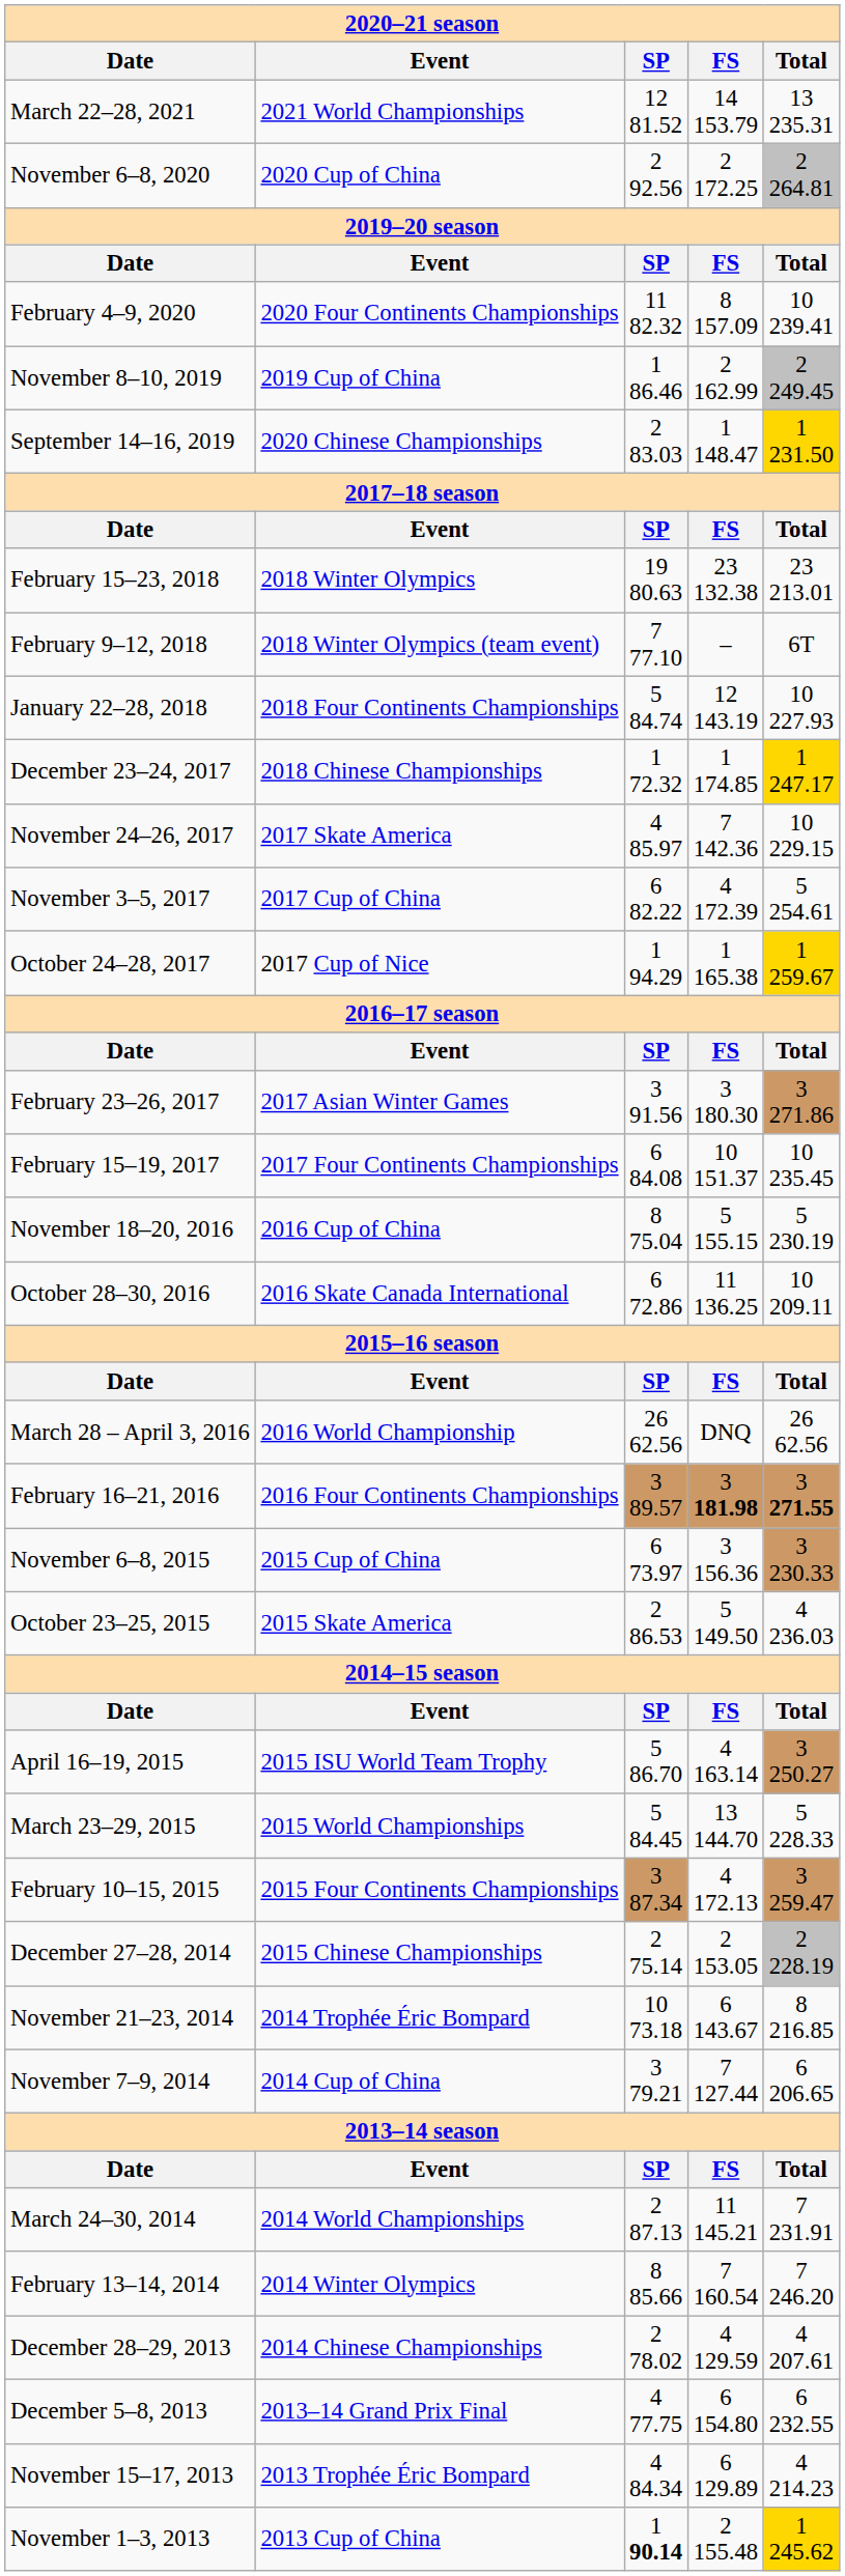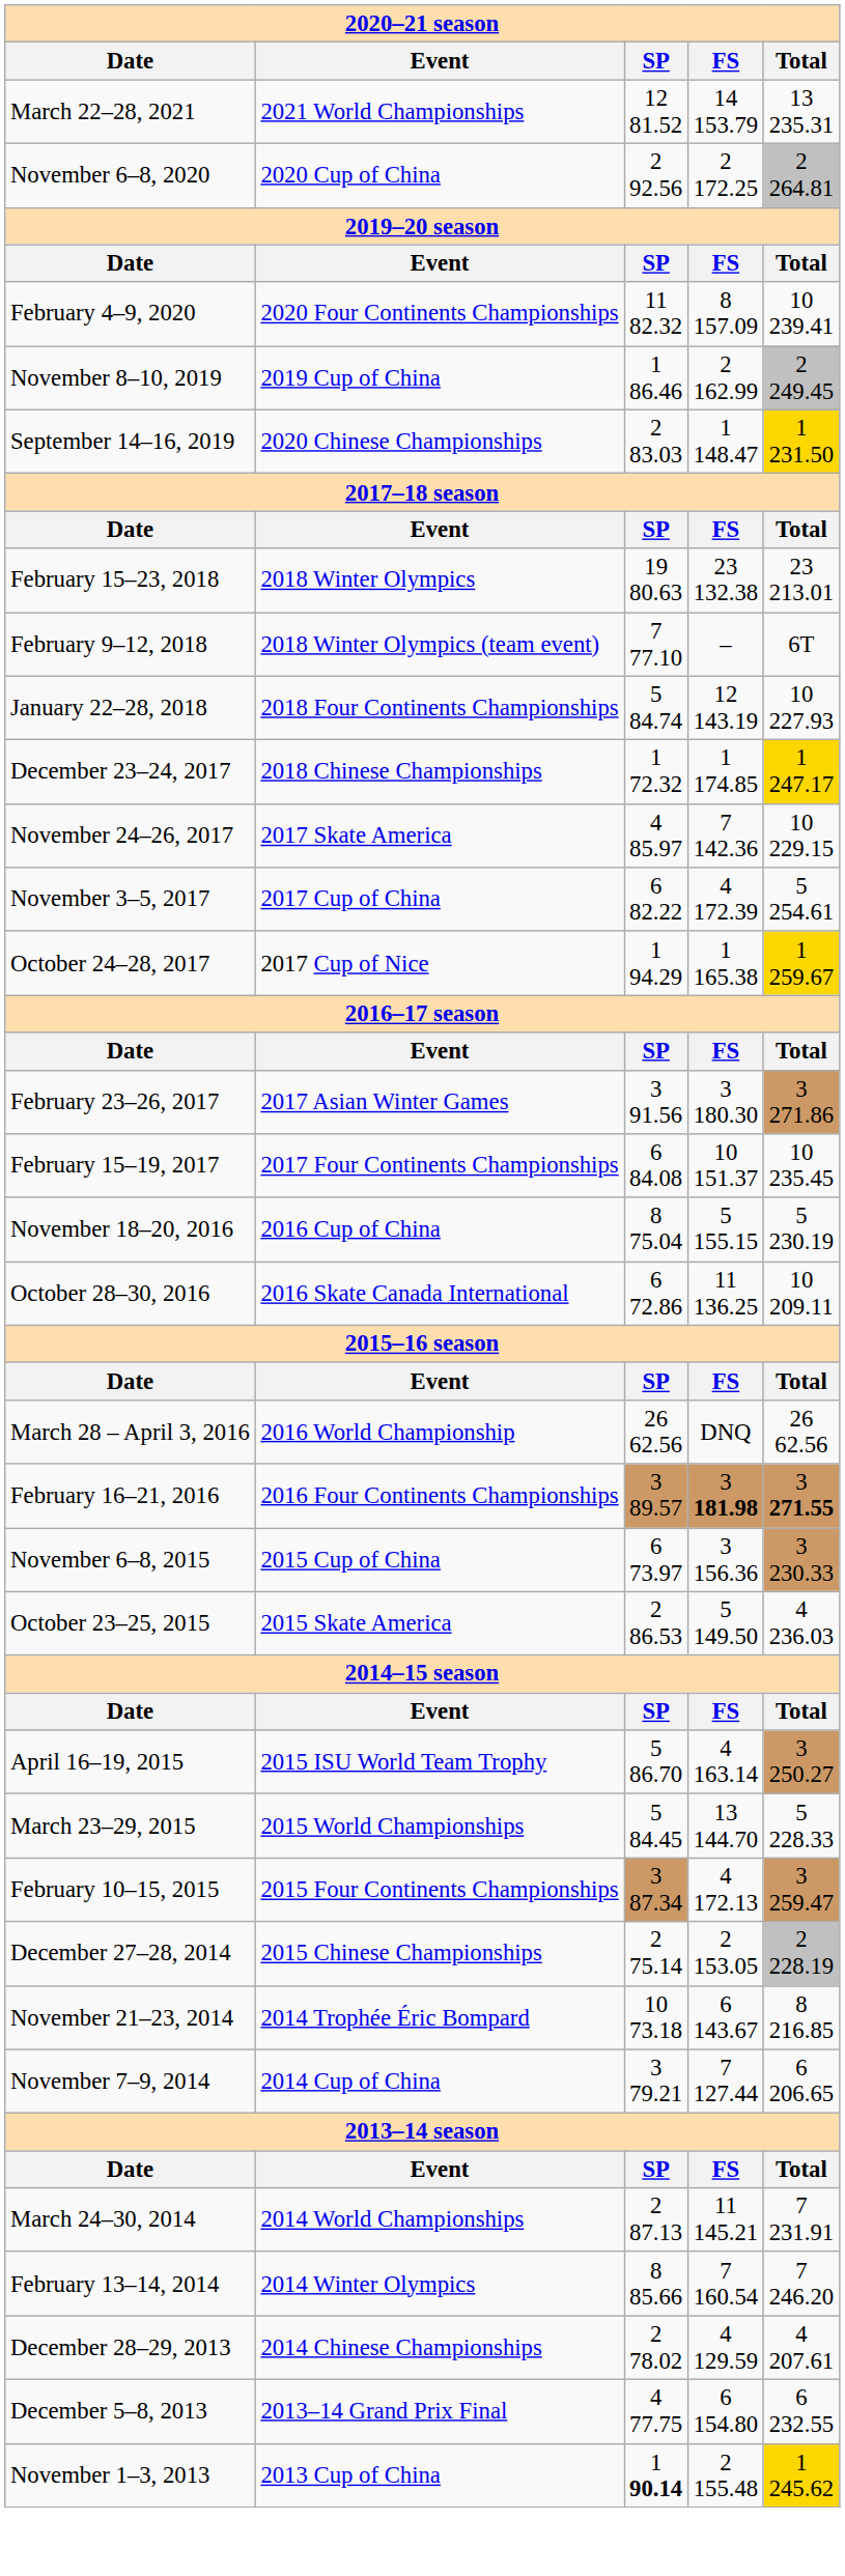 <table class="wikitable">
 <tr>
 <th style="background-color: #ffdead;" colspan=5><a href='#'>2020–21 season</a></th>
 </tr>
 <tr>
 <th>Date</th>
 <th>Event</th>
 <th><a href='#'>SP</a></th>
 <th><a href='#'>FS</a></th>
 <th>Total</th>
 </tr>
 <tr>
 <td>March 22–28, 2021</td>
 <td><a href='#'>2021 World Championships</a></td>
 <td align=center>12 <br> 81.52</td>
 <td align=center>14 <br> 153.79</td>
 <td align=center>13 <br> 235.31</td>
 </tr>
 <tr>
 <td>November 6–8, 2020</td>
 <td><a href='#'>2020 Cup of China</a></td>
 <td align=center>2 <br> 92.56</td>
 <td align=center>2 <br> 172.25</td>
 <td align=center bgcolor=silver>2 <br> 264.81</td>
 </tr>
 <tr>
 <th style="background-color: #ffdead;" colspan=5><a href='#'>2019–20 season</a></th>
 </tr>
 <tr>
 <th>Date</th>
 <th>Event</th>
 <th><a href='#'>SP</a></th>
 <th><a href='#'>FS</a></th>
 <th>Total</th>
 </tr>
 <tr>
 <td>February 4–9, 2020<br></td>
 <td><a href='#'>2020 Four Continents Championships</a></td>
 <td align=center>11<br>82.32</td>
 <td align=center>8<br>157.09</td>
 <td align=center>10<br>239.41</td>
 </tr>
 <tr>
 <td>November 8–10, 2019</td>
 <td><a href='#'>2019 Cup of China</a></td>
 <td align=center>1 <br> 86.46</td>
 <td align=center>2 <br> 162.99</td>
 <td align=center bgcolor=silver>2 <br> 249.45</td>
 </tr>
 <tr>
 <td>September 14–16, 2019</td>
 <td><a href='#'>2020 Chinese Championships</a></td>
 <td align=center>2 <br> 83.03</td>
 <td align=center>1 <br> 148.47</td>
 <td align=center bgcolor=gold>1 <br> 231.50</td>
 </tr>
 <tr>
 <th style="background-color: #ffdead;" colspan=5><a href='#'>2017–18 season</a></th>
 </tr>
 <tr>
 <th>Date</th>
 <th>Event</th>
 <th><a href='#'>SP</a></th>
 <th><a href='#'>FS</a></th>
 <th>Total</th>
 </tr>
 <tr>
 <td>February 15–23, 2018</td>
 <td><a href='#'>2018 Winter Olympics</a></td>
 <td align=center>19<br>80.63</td>
 <td align=center>23<br>132.38</td>
 <td align=center>23<br>213.01</td>
 </tr>
 <tr>
 <td>February 9–12, 2018</td>
 <td><a href='#'>2018 Winter Olympics (team event)</a></td>
 <td align=center>7<br>77.10</td>
 <td align=center>–</td>
 <td align=center>6T</td>
 </tr>
 <tr>
 <td>January 22–28, 2018</td>
 <td><a href='#'>2018 Four Continents Championships</a></td>
 <td align=center>5<br>84.74</td>
 <td align=center>12<br>143.19</td>
 <td align=center>10<br>227.93</td>
 </tr>
 <tr>
 <td>December 23–24, 2017</td>
 <td><a href='#'>2018 Chinese Championships</a></td>
 <td align=center>1<br>72.32</td>
 <td align=center>1<br>174.85</td>
 <td align=center bgcolor=gold>1<br>247.17</td>
 </tr>
 <tr>
 <td>November 24–26, 2017</td>
 <td><a href='#'>2017 Skate America</a></td>
 <td align=center>4<br>85.97</td>
 <td align=center>7<br>142.36</td>
 <td align=center>10<br>229.15</td>
 </tr>
 <tr>
 <td>November 3–5, 2017</td>
 <td><a href='#'>2017 Cup of China</a></td>
 <td align=center>6<br>82.22</td>
 <td align=center>4<br>172.39</td>
 <td align=center>5<br>254.61</td>
 </tr>
 <tr>
 <td>October 24–28, 2017</td>
 <td>2017 <a href='#'>Cup of Nice</a></td>
 <td align=center>1<br>94.29</td>
 <td align=center>1<br>165.38</td>
 <td align=center bgcolor=gold>1<br>259.67</td>
 </tr>
 <tr>
 <th style="background-color: #ffdead;" colspan=5><a href='#'>2016–17 season</a></th>
 </tr>
 <tr>
 <th>Date</th>
 <th>Event</th>
 <th><a href='#'>SP</a></th>
 <th><a href='#'>FS</a></th>
 <th>Total</th>
 </tr>
 <tr>
 <td>February 23–26, 2017</td>
 <td><a href='#'>2017 Asian Winter Games</a></td>
 <td align=center>3<br>91.56</td>
 <td align=center>3<br>180.30</td>
 <td align=center bgcolor=cc9966>3<br>271.86</td>
 </tr>
 <tr>
 <td>February 15–19, 2017</td>
 <td><a href='#'>2017 Four Continents Championships</a></td>
 <td align=center>6<br>84.08</td>
 <td align=center>10<br>151.37</td>
 <td align=center>10<br>235.45</td>
 </tr>
 <tr>
 <td>November 18–20, 2016</td>
 <td><a href='#'>2016 Cup of China</a></td>
 <td align=center>8<br>75.04</td>
 <td align=center>5<br>155.15</td>
 <td align=center>5<br>230.19</td>
 </tr>
 <tr>
 <td>October 28–30, 2016</td>
 <td><a href='#'>2016 Skate Canada International</a></td>
 <td align=center>6<br>72.86</td>
 <td align=center>11<br>136.25</td>
 <td align=center>10<br>209.11</td>
 </tr>
 <tr>
 <th style="background-color: #ffdead;" colspan=5><a href='#'>2015–16 season</a></th>
 </tr>
 <tr>
 <th>Date</th>
 <th>Event</th>
 <th><a href='#'>SP</a></th>
 <th><a href='#'>FS</a></th>
 <th>Total</th>
 </tr>
 <tr>
 <td>March 28 – April 3, 2016</td>
 <td><a href='#'>2016 World Championship</a></td>
 <td align=center>26<br>62.56</td>
 <td align=center>DNQ</td>
 <td align=center>26<br>62.56</td>
 </tr>
 <tr>
 <td>February 16–21, 2016</td>
 <td><a href='#'>2016 Four Continents Championships</a></td>
 <td align=center bgcolor=cc9966>3<br>89.57</td>
 <td align=center bgcolor=cc9966>3<br><strong>181.98</strong></td>
 <td align=center bgcolor=cc9966>3<br><strong>271.55</strong></td>
 </tr>
 <tr>
 <td>November 6–8, 2015</td>
 <td><a href='#'>2015 Cup of China</a></td>
 <td align=center>6<br>73.97</td>
 <td align=center>3<br>156.36</td>
 <td align=center bgcolor=cc9966>3<br>230.33</td>
 </tr>
 <tr>
 <td>October 23–25, 2015</td>
 <td><a href='#'>2015 Skate America</a></td>
 <td align=center>2<br>86.53</td>
 <td align=center>5<br>149.50</td>
 <td align=center>4<br>236.03</td>
 </tr>
 <tr>
 <th style="background-color: #ffdead;" colspan=5><a href='#'>2014–15 season</a></th>
 </tr>
 <tr>
 <th>Date</th>
 <th>Event</th>
 <th><a href='#'>SP</a></th>
 <th><a href='#'>FS</a></th>
 <th>Total</th>
 </tr>
 <tr>
 <td>April 16–19, 2015</td>
 <td><a href='#'>2015 ISU World Team Trophy</a></td>
 <td align=center>5<br>86.70</td>
 <td align=center>4<br>163.14</td>
 <td align=center bgcolor=cc9966>3<br>250.27</td>
 </tr>
 <tr>
 <td>March 23–29, 2015</td>
 <td><a href='#'>2015 World Championships</a></td>
 <td align=center>5<br>84.45</td>
 <td align=center>13<br>144.70</td>
 <td align=center>5<br>228.33</td>
 </tr>
 <tr>
 <td>February 10–15, 2015</td>
 <td><a href='#'>2015 Four Continents Championships</a></td>
 <td align=center bgcolor=cc9966>3<br>87.34</td>
 <td align=center>4<br>172.13</td>
 <td align=center bgcolor=cc9966>3<br>259.47</td>
 </tr>
 <tr>
 <td>December 27–28, 2014</td>
 <td><a href='#'>2015 Chinese Championships</a></td>
 <td align=center>2<br>75.14</td>
 <td align=center>2<br>153.05</td>
 <td align=center bgcolor=silver>2<br>228.19</td>
 </tr>
 <tr>
 <td>November 21–23, 2014</td>
 <td><a href='#'>2014 Trophée Éric Bompard</a></td>
 <td align=center>10<br>73.18</td>
 <td align=center>6<br>143.67</td>
 <td align=center>8<br>216.85</td>
 </tr>
 <tr>
 <td>November 7–9, 2014</td>
 <td><a href='#'>2014 Cup of China</a></td>
 <td align=center>3<br>79.21</td>
 <td align=center>7<br>127.44</td>
 <td align=center>6<br>206.65</td>
 </tr>
 <tr>
 <th style="background-color: #ffdead;" colspan=5><a href='#'>2013–14 season</a></th>
 </tr>
 <tr>
 <th>Date</th>
 <th>Event</th>
 <th><a href='#'>SP</a></th>
 <th><a href='#'>FS</a></th>
 <th>Total</th>
 </tr>
 <tr>
 <td>March 24–30, 2014</td>
 <td><a href='#'>2014 World Championships</a></td>
 <td align=center>2<br>87.13</td>
 <td align=center>11<br>145.21</td>
 <td align=center>7<br>231.91</td>
 </tr>
 <tr>
 <td>February 13–14, 2014</td>
 <td><a href='#'>2014 Winter Olympics</a></td>
 <td align=center>8<br>85.66</td>
 <td align=center>7<br>160.54</td>
 <td align=center>7<br>246.20</td>
 </tr>
 <tr>
 <td>December 28–29, 2013</td>
 <td><a href='#'>2014 Chinese Championships</a></td>
 <td align=center>2<br>78.02</td>
 <td align=center>4<br>129.59</td>
 <td align=center>4<br>207.61</td>
 </tr>
 <tr>
 <td>December 5–8, 2013</td>
 <td><a href='#'>2013–14 Grand Prix Final</a></td>
 <td align=center>4<br>77.75</td>
 <td align=center>6<br>154.80</td>
 <td align=center>6<br>232.55</td>
 </tr>
 <tr>
-<td>November 15–17, 2013</td>
-<td><a href='#'>2013 Trophée Éric Bompard</a></td>
-<td align=center>4<br>84.34</td>
-<td align=center>6<br>129.89</td>
-<td align=center>4<br>214.23</td>
-</tr>
-<tr>
 <td>November 1–3, 2013</td>
 <td><a href='#'>2013 Cup of China</a></td>
 <td align=center>1<br><strong>90.14</strong></td>
 <td align=center>2<br>155.48</td>
 <td align=center bgcolor=gold>1<br>245.62</td>
 </tr>
 </table>
